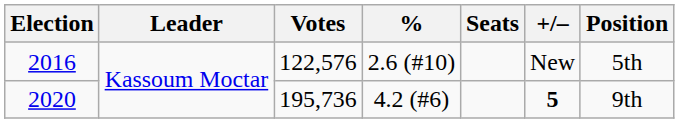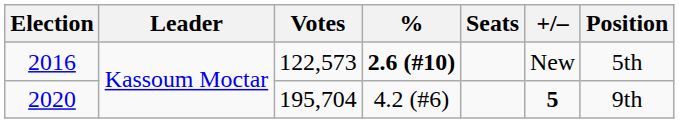 <table class=wikitable style=text-align:center>
 <tr>
 <th>Election</th>
 <th>Leader</th>
 <th>Votes</th>
 <th>%</th>
 <th>Seats</th>
 <th>+/–</th>
 <th>Position</th>
 </tr>
 <tr>
 <td><a href='#'>2016</a></td>
 <td rowspan="2"><a href='#'>Kassoum Moctar</a></td>
-<td>122,576</td>
-<td>2.6 (#10)</td>
+<td>122,573</td>
+<td><strong>2.6 (#10)</strong></td>
 <td></td>
 <td>New</td>
 <td> 5th</td>
 </tr>
 <tr>
 <td><a href='#'>2020</a></td>
-<td>195,736</td>
+<td>195,704</td>
 <td>4.2 (#6)</td>
 <td></td>
 <td><strong> 5</strong></td>
 <td>9th</td>
 </tr>
 </table>
